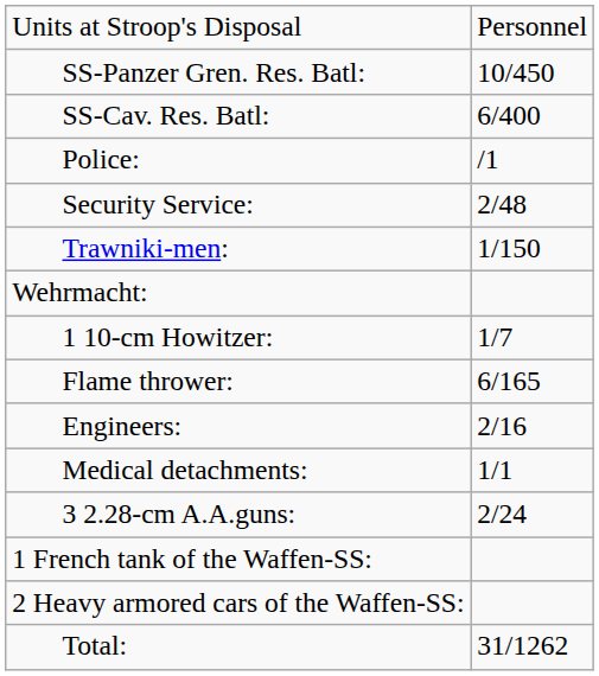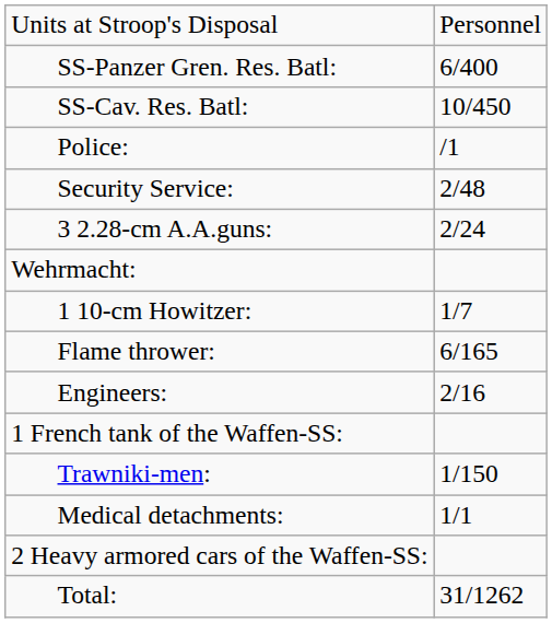 <table class="wikitable">
 <tr>
 <td>Units at Stroop's Disposal</td>
 <td>Personnel</td>
 </tr>
 <tr>
 <td style="padding-left: 2em;">SS-Panzer Gren. Res. Batl:</td>
-<td>10/450</td>
+<td>6/400</td>
 </tr>
 <tr>
 <td style="padding-left: 2em;">SS-Cav. Res. Batl:</td>
-<td>6/400</td>
+<td>10/450</td>
 </tr>
 <tr>
 <td style="padding-left: 2em;">Police:</td>
 <td>/1</td>
 </tr>
 <tr>
 <td style="padding-left: 2em;">Security Service:</td>
 <td>2/48</td>
 </tr>
 <tr>
-<td style="padding-left: 2em;"><a href='#'>Trawniki-men</a>:</td>
-<td>1/150</td>
+<td style="padding-left: 2em;">3 2.28-cm A.A.guns:</td>
+<td>2/24</td>
 </tr>
 <tr>
 <td>Wehrmacht:</td>
 <td></td>
 </tr>
 <tr>
 <td style="padding-left: 2em;">1 10-cm Howitzer:</td>
 <td>1/7</td>
 </tr>
 <tr>
 <td style="padding-left: 2em;">Flame thrower:</td>
 <td>6/165</td>
 </tr>
 <tr>
 <td style="padding-left: 2em;">Engineers:</td>
 <td>2/16</td>
 </tr>
 <tr>
+<td>1 French tank of the Waffen-SS:</td>
+<td></td>
+</tr>
+<tr>
+<td style="padding-left: 2em;"><a href='#'>Trawniki-men</a>:</td>
+<td>1/150</td>
+</tr>
+<tr>
 <td style="padding-left: 2em;">Medical detachments:</td>
 <td>1/1</td>
-</tr>
-<tr>
-<td style="padding-left: 2em;">3 2.28-cm A.A.guns:</td>
-<td>2/24</td>
-</tr>
-<tr>
-<td>1 French tank of the Waffen-SS:</td>
-<td></td>
 </tr>
 <tr>
 <td>2 Heavy armored cars of the Waffen-SS:</td>
 <td></td>
 </tr>
 <tr>
 <td style="padding-left: 2em;">Total:</td>
 <td>31/1262</td>
 </tr>
 </table>
